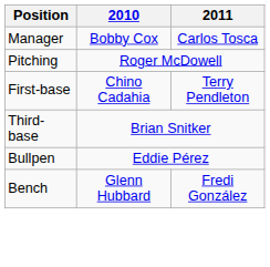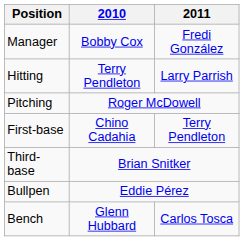 <table class="wikitable">
 <tr>
 <th scope="col" style="width:75px;">Position</th>
 <th scope="col" style="width:100px;"><a href='#'>2010</a></th>
 <th scope="col" style="width:100px;">2011</th>
 </tr>
 <tr>
 <td>Manager</td>
 <td style="text-align: center;"><a href='#'>Bobby Cox</a></td>
-<td style="text-align: center;"><a href='#'>Carlos Tosca</a></td>
+<td style="text-align: center;"><a href='#'>Fredi González</a></td>
+</tr>
+<tr>
+<td>Hitting</td>
+<td style="text-align: center;"><a href='#'>Terry Pendleton</a></td>
+<td style="text-align: center;"><a href='#'>Larry Parrish</a></td>
 </tr>
 <tr>
 <td>Pitching</td>
 <td colspan="2" style="text-align: center;"><a href='#'>Roger McDowell</a></td>
 </tr>
 <tr>
 <td>First-base</td>
 <td style="text-align: center;"><a href='#'>Chino Cadahia</a></td>
 <td style="text-align: center;"><a href='#'>Terry Pendleton</a></td>
 </tr>
 <tr>
 <td>Third-base</td>
 <td colspan="2" style="text-align: center;"><a href='#'>Brian Snitker</a></td>
 </tr>
 <tr>
 <td>Bullpen</td>
 <td colspan="2" style="text-align: center;"><a href='#'>Eddie Pérez</a></td>
 </tr>
 <tr>
 <td>Bench</td>
 <td style="text-align: center;"><a href='#'>Glenn Hubbard</a></td>
-<td style="text-align: center;"><a href='#'>Fredi González</a></td>
+<td style="text-align: center;"><a href='#'>Carlos Tosca</a></td>
 </tr>
 </table>
